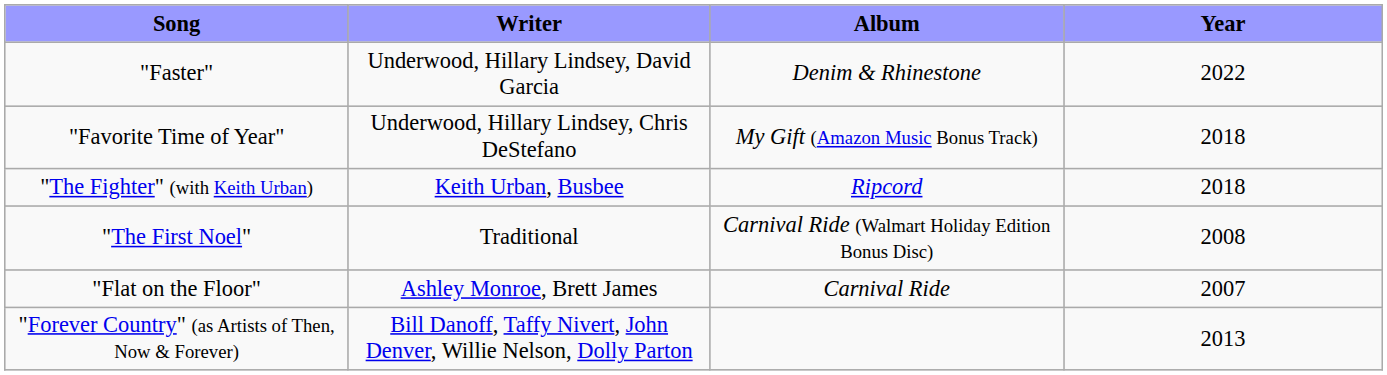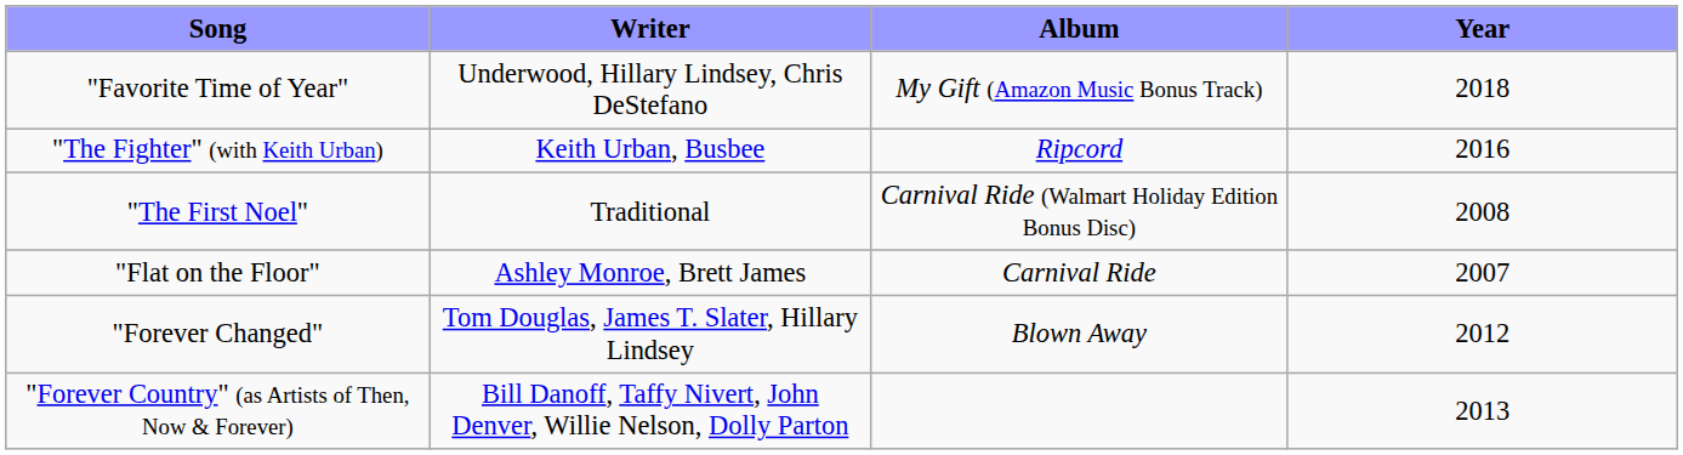 <table class="wikitable" style="margin:0.5em auto; clear:both; font-size:.9em; text-align:center; width:100%">
 <tr>
 <th width="500" style="background: #99F;">Song</th>
 <th width="500" style="background: #99F;">Writer</th>
 <th width="500" style="background: #99F;">Album</th>
 <th width="500" style="background: #99F;">Year</th>
-</tr>
-<tr>
-<td>"Faster"</td>
-<td>Underwood, Hillary Lindsey, David Garcia</td>
-<td><em>Denim & Rhinestone</em></td>
-<td>2022</td>
 </tr>
 <tr>
 <td>"Favorite Time of Year"</td>
 <td>Underwood, Hillary Lindsey, Chris DeStefano</td>
 <td><em>My Gift</em> <small>(<a href='#'>Amazon Music</a> Bonus Track)</small></td>
 <td>2018</td>
 </tr>
 <tr>
 <td>"<a href='#'>The Fighter</a>" <small>(with <a href='#'>Keith Urban</a>)</small></td>
 <td><a href='#'>Keith Urban</a>, <a href='#'>Busbee</a></td>
 <td><em><a href='#'>Ripcord</a></em></td>
-<td>2018</td>
+<td>2016</td>
 </tr>
 <tr>
 <td>"<a href='#'>The First Noel</a>"</td>
 <td>Traditional</td>
 <td><em>Carnival Ride</em> <small>(Walmart Holiday Edition Bonus Disc)</small></td>
 <td>2008</td>
 </tr>
 <tr>
 <td>"Flat on the Floor"</td>
 <td><a href='#'>Ashley Monroe</a>, Brett James</td>
 <td><em>Carnival Ride</em></td>
 <td>2007</td>
 </tr>
 <tr>
+<td>"Forever Changed"</td>
+<td><a href='#'>Tom Douglas</a>, <a href='#'>James T. Slater</a>, Hillary Lindsey</td>
+<td><em>Blown Away</em></td>
+<td>2012</td>
+</tr>
+<tr>
 <td>"<a href='#'>Forever Country</a>" <small>(as Artists of Then, Now & Forever)</small></td>
 <td><a href='#'>Bill Danoff</a>, <a href='#'>Taffy Nivert</a>, <a href='#'>John Denver</a>, Willie Nelson, <a href='#'>Dolly Parton</a></td>
 <td></td>
 <td>2013</td>
 </tr>
 </table>
